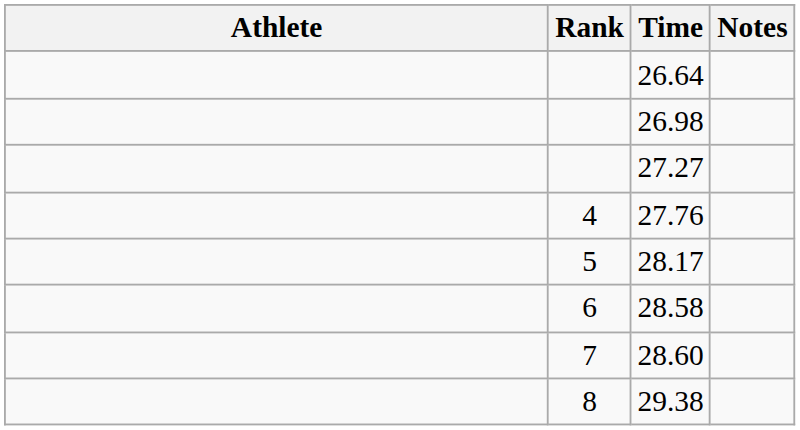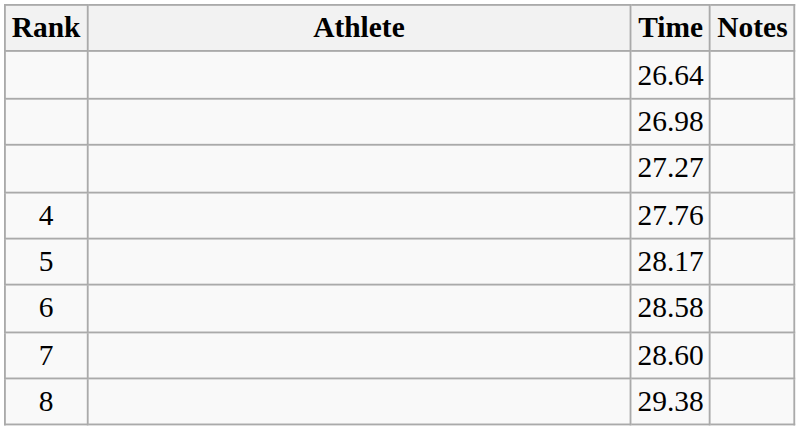 <table class="wikitable" style="text-align:center">
 <tr>
+<th>Rank</th>
 <th Style="width:18em">Athlete</th>
-<th>Rank</th>
 <th>Time</th>
 <th>Notes</th>
 </tr>
 <tr>
+<td></td>
 <td style="text-align:left"></td>
-<td></td>
 <td>26.64</td>
 <td></td>
 </tr>
 <tr>
+<td></td>
 <td style="text-align:left"></td>
-<td></td>
 <td>26.98</td>
 <td></td>
 </tr>
 <tr>
+<td></td>
 <td style="text-align:left"></td>
-<td></td>
 <td>27.27</td>
 <td></td>
 </tr>
 <tr>
+<td>4</td>
 <td style="text-align:left"></td>
-<td>4</td>
 <td>27.76</td>
 <td></td>
 </tr>
 <tr>
+<td>5</td>
 <td style="text-align:left"></td>
-<td>5</td>
 <td>28.17</td>
 <td></td>
 </tr>
 <tr>
+<td>6</td>
 <td style="text-align:left"></td>
-<td>6</td>
 <td>28.58</td>
 <td></td>
 </tr>
 <tr>
+<td>7</td>
 <td style="text-align:left"></td>
-<td>7</td>
 <td>28.60</td>
 <td></td>
 </tr>
 <tr>
+<td>8</td>
 <td style="text-align:left"></td>
-<td>8</td>
 <td>29.38</td>
 <td></td>
 </tr>
 </table>
